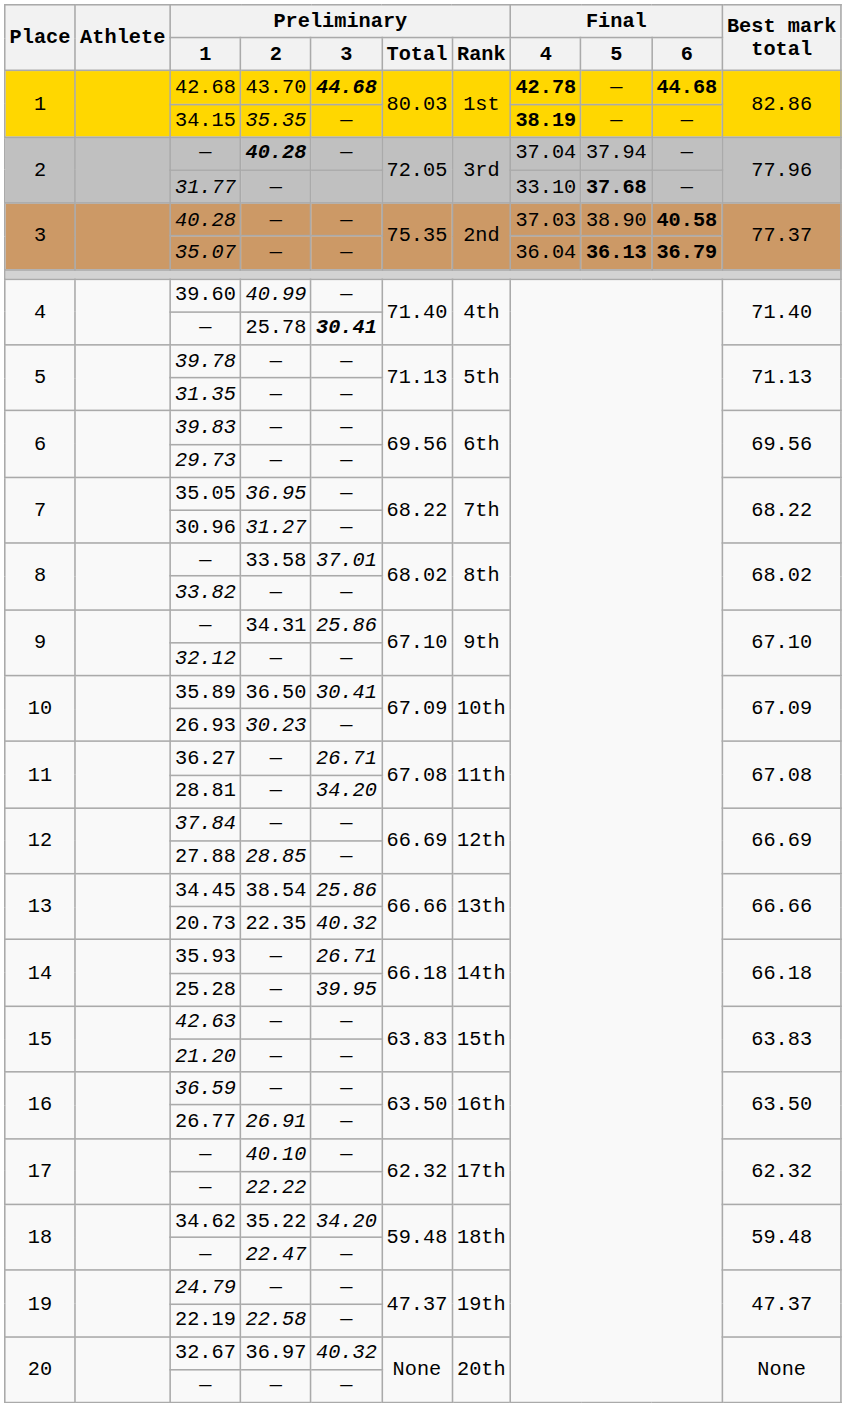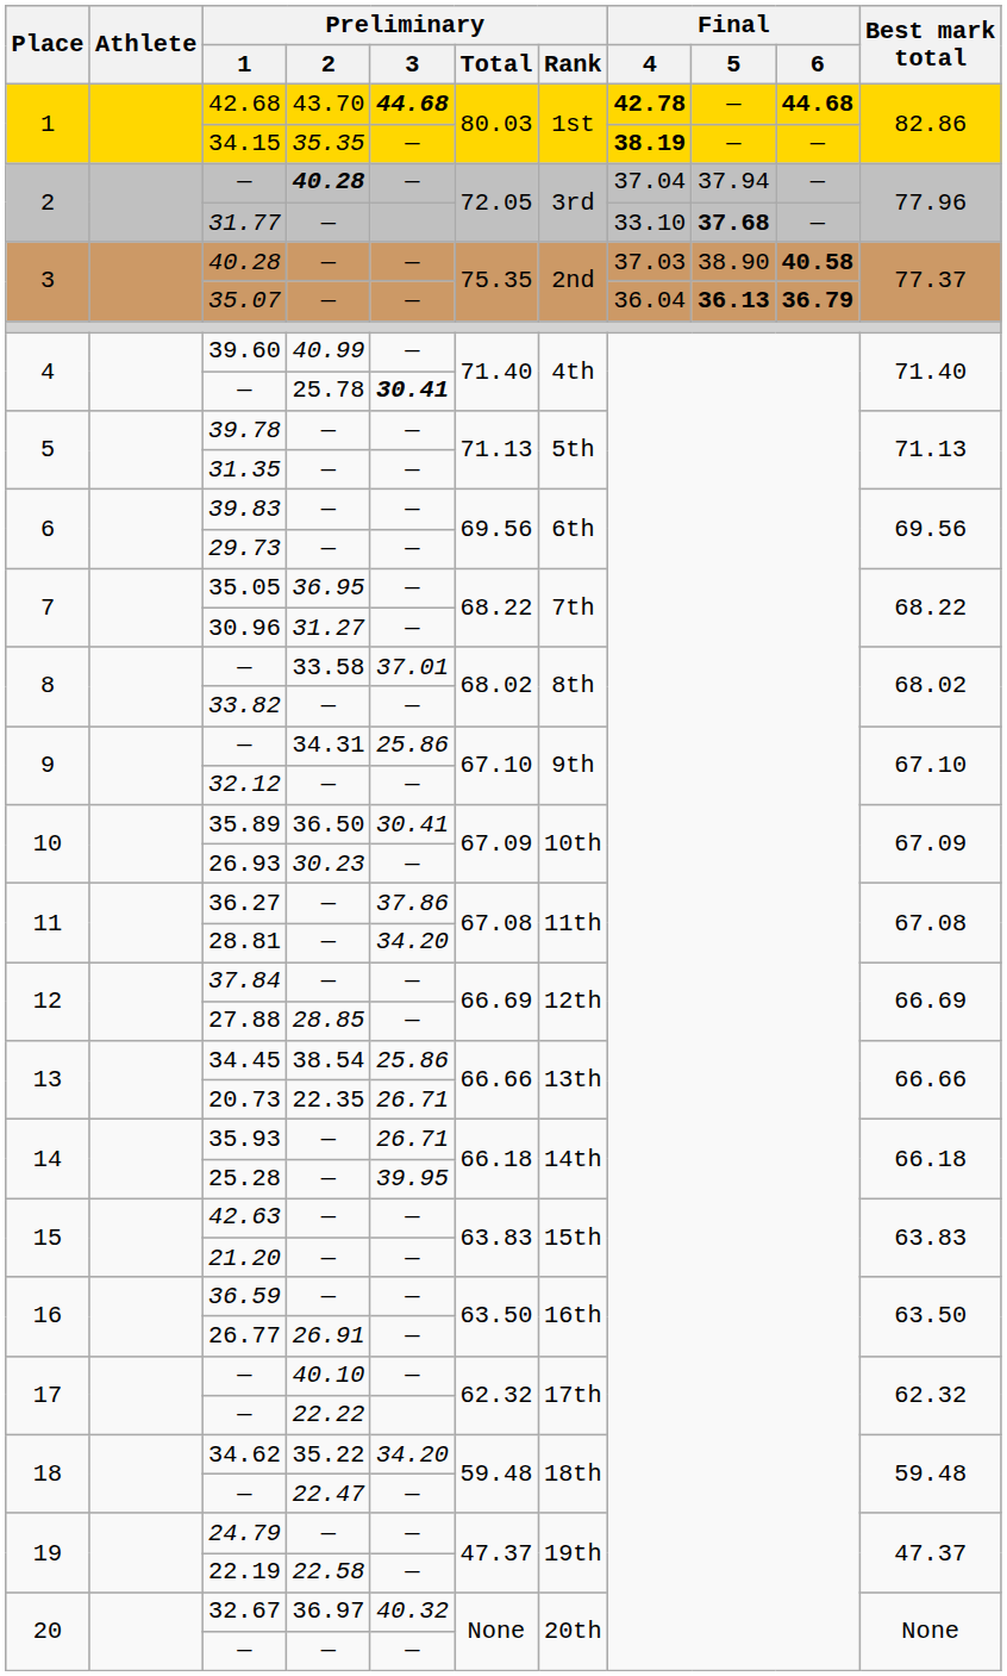 <table class="wikitable" style="text-align:center;">
 <tr>
 <th rowspan=2>Place</th>
 <th rowspan=2>Athlete</th>
 <th colspan=5>Preliminary</th>
 <th colspan=3>Final</th>
 <th rowspan=2>Best mark <br> total</th>
 </tr>
 <tr>
 <th>1</th>
 <th>2</th>
 <th>3</th>
 <th>Total</th>
 <th>Rank</th>
 <th>4</th>
 <th>5</th>
 <th>6</th>
 </tr>
 <tr bgcolor=gold>
 <td rowspan=2>1</td>
 <td rowspan=2 align=left></td>
 <td>42.68</td>
 <td>43.70</td>
 <td><strong><em>44.68</em></strong></td>
 <td rowspan=2>80.03</td>
 <td rowspan=2>1st</td>
 <td><strong>42.78</strong></td>
 <td>—</td>
 <td><strong>44.68</strong></td>
 <td rowspan=2>82.86</td>
 </tr>
 <tr bgcolor=gold>
 <td>34.15</td>
 <td><em>35.35</em></td>
 <td>—</td>
 <td><strong>38.19</strong></td>
 <td>—</td>
 <td>—</td>
 </tr>
 <tr bgcolor=silver>
 <td rowspan=2>2</td>
 <td rowspan=2 align=left></td>
 <td>—</td>
 <td><strong><em>40.28</em></strong></td>
 <td>—</td>
 <td rowspan=2>72.05</td>
 <td rowspan=2>3rd</td>
 <td>37.04</td>
 <td>37.94</td>
 <td>—</td>
 <td rowspan=2>77.96</td>
 </tr>
 <tr bgcolor=silver>
 <td><em>31.77</em></td>
 <td>—</td>
 <td></td>
 <td>33.10</td>
 <td><strong>37.68</strong></td>
 <td>—</td>
 </tr>
 <tr bgcolor=cc9966>
 <td rowspan=2>3</td>
 <td rowspan=2 align=left></td>
 <td><em>40.28</em></td>
 <td>—</td>
 <td>—</td>
 <td rowspan=2>75.35</td>
 <td rowspan=2>2nd</td>
 <td>37.03</td>
 <td>38.90</td>
 <td><strong>40.58</strong></td>
 <td rowspan=2>77.37</td>
 </tr>
 <tr bgcolor=cc9966>
 <td><em>35.07</em></td>
 <td>—</td>
 <td>—</td>
 <td>36.04</td>
 <td><strong>36.13</strong></td>
 <td><strong>36.79</strong></td>
 </tr>
 <tr>
 <td colspan=12 bgcolor=lightgray></td>
 </tr>
 <tr>
 <td rowspan=2>4</td>
 <td rowspan=2 align=left></td>
 <td>39.60</td>
 <td><em>40.99</em></td>
 <td>—</td>
 <td rowspan=2>71.40</td>
 <td rowspan=2>4th</td>
 <td rowspan=34 colspan=3></td>
 <td rowspan=2>71.40</td>
 </tr>
 <tr>
 <td>—</td>
 <td>25.78</td>
 <td><strong><em>30.41</em></strong></td>
 </tr>
 <tr>
 <td rowspan=2>5</td>
 <td rowspan=2 align=left></td>
 <td><em>39.78</em></td>
 <td>—</td>
 <td>—</td>
 <td rowspan=2>71.13</td>
 <td rowspan=2>5th</td>
 <td rowspan=2>71.13</td>
 </tr>
 <tr>
 <td><em>31.35</em></td>
 <td>—</td>
 <td>—</td>
 </tr>
 <tr>
 <td rowspan=2>6</td>
 <td rowspan=2 align=left></td>
 <td><em>39.83</em></td>
 <td>—</td>
 <td>—</td>
 <td rowspan=2>69.56</td>
 <td rowspan=2>6th</td>
 <td rowspan=2>69.56</td>
 </tr>
 <tr>
 <td><em>29.73</em></td>
 <td>—</td>
 <td>—</td>
 </tr>
 <tr>
 <td rowspan=2>7</td>
 <td rowspan=2 align=left></td>
 <td>35.05</td>
 <td><em>36.95</em></td>
 <td>—</td>
 <td rowspan=2>68.22</td>
 <td rowspan=2>7th</td>
 <td rowspan=2>68.22</td>
 </tr>
 <tr>
 <td>30.96</td>
 <td><em>31.27</em></td>
 <td>—</td>
 </tr>
 <tr>
 <td rowspan=2>8</td>
 <td rowspan=2 align=left></td>
 <td>—</td>
 <td>33.58</td>
 <td><em>37.01</em></td>
 <td rowspan=2>68.02</td>
 <td rowspan=2>8th</td>
 <td rowspan=2>68.02</td>
 </tr>
 <tr>
 <td><em>33.82</em></td>
 <td>—</td>
 <td>—</td>
 </tr>
 <tr>
 <td rowspan=2>9</td>
 <td rowspan=2 align=left></td>
 <td>—</td>
 <td>34.31</td>
 <td><em>25.86</em></td>
 <td rowspan=2>67.10</td>
 <td rowspan=2>9th</td>
 <td rowspan=2>67.10</td>
 </tr>
 <tr>
 <td><em>32.12</em></td>
 <td>—</td>
 <td>—</td>
 </tr>
 <tr>
 <td rowspan=2>10</td>
 <td rowspan=2 align=left></td>
 <td>35.89</td>
 <td>36.50</td>
 <td><em>30.41</em></td>
 <td rowspan=2>67.09</td>
 <td rowspan=2>10th</td>
 <td rowspan=2>67.09</td>
 </tr>
 <tr>
 <td>26.93</td>
 <td><em>30.23</em></td>
 <td>—</td>
 </tr>
 <tr>
 <td rowspan=2>11</td>
 <td rowspan=2 align=left></td>
 <td>36.27</td>
 <td>—</td>
-<td><em>26.71</em></td>
+<td><em>37.86</em></td>
 <td rowspan=2>67.08</td>
 <td rowspan=2>11th</td>
 <td rowspan=2>67.08</td>
 </tr>
 <tr>
 <td>28.81</td>
 <td>—</td>
 <td><em>34.20</em></td>
 </tr>
 <tr>
 <td rowspan=2>12</td>
 <td rowspan=2 align=left></td>
 <td><em>37.84</em></td>
 <td>—</td>
 <td>—</td>
 <td rowspan=2>66.69</td>
 <td rowspan=2>12th</td>
 <td rowspan=2>66.69</td>
 </tr>
 <tr>
 <td>27.88</td>
 <td><em>28.85</em></td>
 <td>—</td>
 </tr>
 <tr>
 <td rowspan=2>13</td>
 <td rowspan=2 align=left></td>
 <td>34.45</td>
 <td>38.54</td>
 <td><em>25.86</em></td>
 <td rowspan=2>66.66</td>
 <td rowspan=2>13th</td>
 <td rowspan=2>66.66</td>
 </tr>
 <tr>
 <td>20.73</td>
 <td>22.35</td>
-<td><em>40.32</em></td>
+<td><em>26.71</em></td>
 </tr>
 <tr>
 <td rowspan=2>14</td>
 <td rowspan=2 align=left></td>
 <td>35.93</td>
 <td>—</td>
 <td><em>26.71</em></td>
 <td rowspan=2>66.18</td>
 <td rowspan=2>14th</td>
 <td rowspan=2>66.18</td>
 </tr>
 <tr>
 <td>25.28</td>
 <td>—</td>
 <td><em>39.95</em></td>
 </tr>
 <tr>
 <td rowspan=2>15</td>
 <td rowspan=2 align=left></td>
 <td><em>42.63</em></td>
 <td>—</td>
 <td>—</td>
 <td rowspan=2>63.83</td>
 <td rowspan=2>15th</td>
 <td rowspan=2>63.83</td>
 </tr>
 <tr>
 <td><em>21.20</em></td>
 <td>—</td>
 <td>—</td>
 </tr>
 <tr>
 <td rowspan=2>16</td>
 <td rowspan=2 align=left></td>
 <td><em>36.59</em></td>
 <td>—</td>
 <td>—</td>
 <td rowspan=2>63.50</td>
 <td rowspan=2>16th</td>
 <td rowspan=2>63.50</td>
 </tr>
 <tr>
 <td>26.77</td>
 <td><em>26.91</em></td>
 <td>—</td>
 </tr>
 <tr>
 <td rowspan=2>17</td>
 <td rowspan=2 align=left></td>
 <td>—</td>
 <td><em>40.10</em></td>
 <td>—</td>
 <td rowspan=2>62.32</td>
 <td rowspan=2>17th</td>
 <td rowspan=2>62.32</td>
 </tr>
 <tr>
 <td>—</td>
 <td><em>22.22</em></td>
 <td></td>
 </tr>
 <tr>
 <td rowspan=2>18</td>
 <td rowspan=2 align=left></td>
 <td>34.62</td>
 <td>35.22</td>
 <td><em>34.20</em></td>
 <td rowspan=2>59.48</td>
 <td rowspan=2>18th</td>
 <td rowspan=2>59.48</td>
 </tr>
 <tr>
 <td>—</td>
 <td><em>22.47</em></td>
 <td>—</td>
 </tr>
 <tr>
 <td rowspan=2>19</td>
 <td rowspan=2 align=left></td>
 <td><em>24.79</em></td>
 <td>—</td>
 <td>—</td>
 <td rowspan=2>47.37</td>
 <td rowspan=2>19th</td>
 <td rowspan=2>47.37</td>
 </tr>
 <tr>
 <td>22.19</td>
 <td><em>22.58</em></td>
 <td>—</td>
 </tr>
 <tr>
 <td rowspan=2>20</td>
 <td rowspan=2 align=left></td>
 <td>32.67</td>
 <td>36.97</td>
 <td><em>40.32</em></td>
 <td rowspan=2>None</td>
 <td rowspan=2>20th</td>
 <td rowspan=2>None</td>
 </tr>
 <tr>
 <td>—</td>
 <td>—</td>
 <td>—</td>
 </tr>
 </table>
